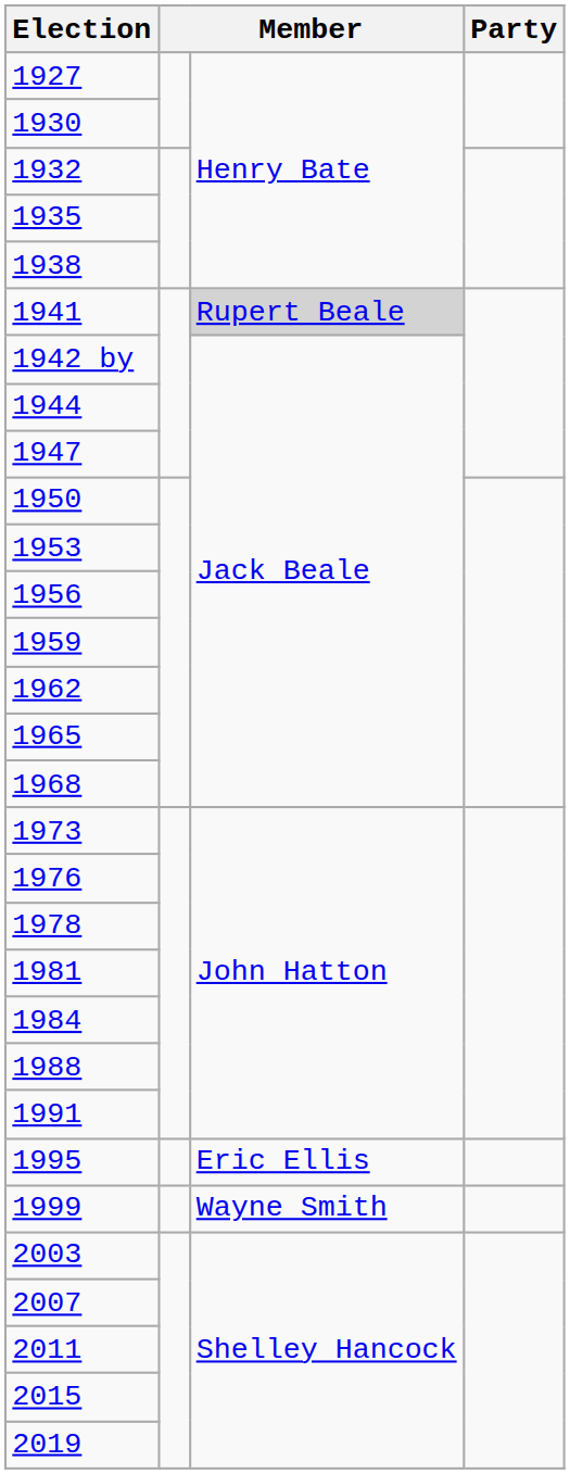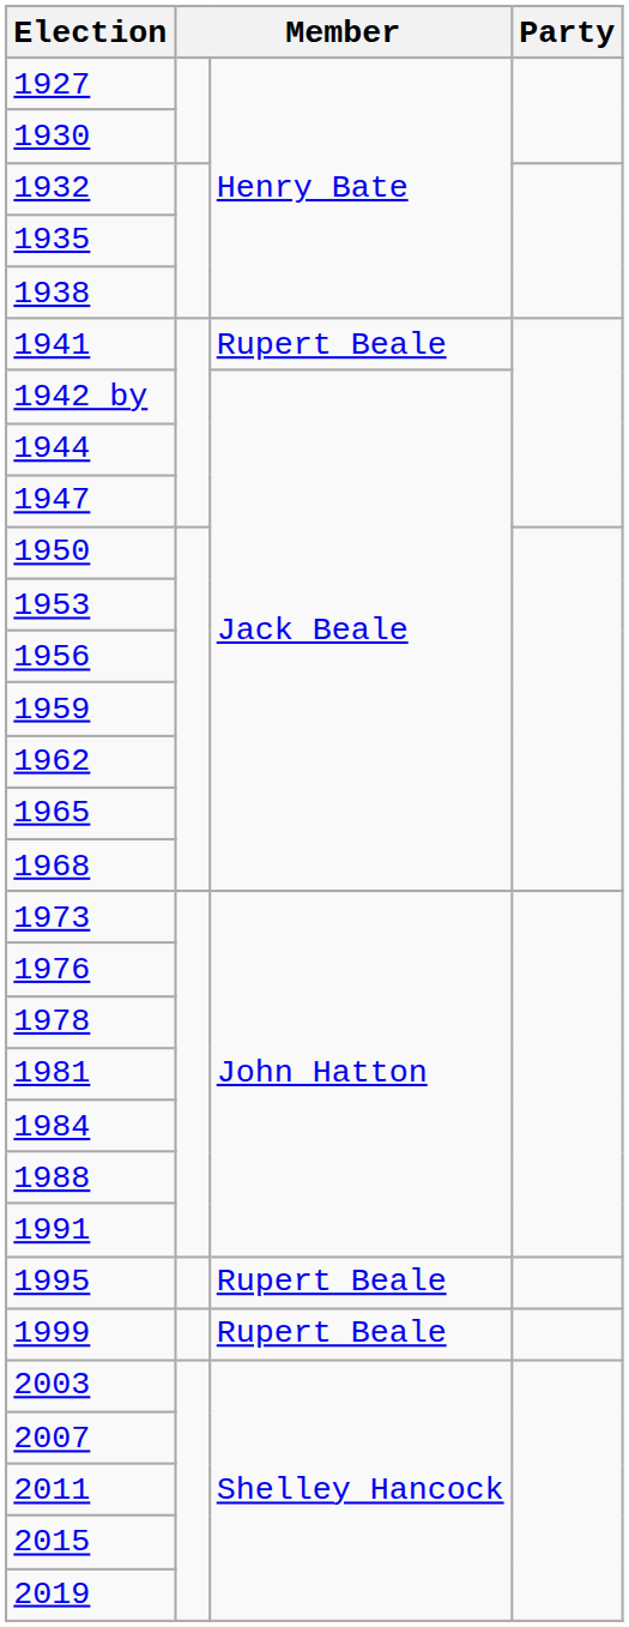 <table class="wikitable">
 <tr>
 <th>Election</th>
 <th colspan="2">Member</th>
 <th>Party</th>
 </tr>
 <tr>
 <td><a href='#'>1927</a></td>
 <td rowspan="2" > </td>
 <td rowspan="5"><a href='#'>Henry Bate</a></td>
 <td rowspan="2"></td>
 </tr>
 <tr>
 <td><a href='#'>1930</a></td>
 </tr>
 <tr>
 <td><a href='#'>1932</a></td>
 <td rowspan="3" > </td>
 <td rowspan="3"></td>
 </tr>
 <tr>
 <td><a href='#'>1935</a></td>
 </tr>
 <tr>
 <td><a href='#'>1938</a></td>
 </tr>
 <tr>
 <td><a href='#'>1941</a></td>
 <td rowspan="4" > </td>
-<td style="background: lightgrey;"><a href='#'>Rupert Beale</a></td>
+<td><a href='#'>Rupert Beale</a></td>
 <td rowspan="4"></td>
 </tr>
 <tr>
 <td><a href='#'>1942 by</a></td>
 <td rowspan="10"><a href='#'>Jack Beale</a></td>
 </tr>
 <tr>
 <td><a href='#'>1944</a></td>
 </tr>
 <tr>
 <td><a href='#'>1947</a></td>
 </tr>
 <tr>
 <td><a href='#'>1950</a></td>
 <td rowspan="7" > </td>
 <td rowspan="7"></td>
 </tr>
 <tr>
 <td><a href='#'>1953</a></td>
 </tr>
 <tr>
 <td><a href='#'>1956</a></td>
 </tr>
 <tr>
 <td><a href='#'>1959</a></td>
 </tr>
 <tr>
 <td><a href='#'>1962</a></td>
 </tr>
 <tr>
 <td><a href='#'>1965</a></td>
 </tr>
 <tr>
 <td><a href='#'>1968</a></td>
 </tr>
 <tr>
 <td><a href='#'>1973</a></td>
 <td rowspan="7" > </td>
 <td rowspan="7"><a href='#'>John Hatton</a></td>
 <td rowspan="7"></td>
 </tr>
 <tr>
 <td><a href='#'>1976</a></td>
 </tr>
 <tr>
 <td><a href='#'>1978</a></td>
 </tr>
 <tr>
 <td><a href='#'>1981</a></td>
 </tr>
 <tr>
 <td><a href='#'>1984</a></td>
 </tr>
 <tr>
 <td><a href='#'>1988</a></td>
 </tr>
 <tr>
 <td><a href='#'>1991</a></td>
 </tr>
 <tr>
 <td><a href='#'>1995</a></td>
 <td> </td>
-<td><a href='#'>Eric Ellis</a></td>
+<td><a href='#'>Rupert Beale</a></td>
 <td></td>
 </tr>
 <tr>
 <td><a href='#'>1999</a></td>
 <td> </td>
-<td><a href='#'>Wayne Smith</a></td>
+<td><a href='#'>Rupert Beale</a></td>
 <td></td>
 </tr>
 <tr>
 <td><a href='#'>2003</a></td>
 <td rowspan="5" > </td>
 <td rowspan="5"><a href='#'>Shelley Hancock</a></td>
 <td rowspan="5"></td>
 </tr>
 <tr>
 <td><a href='#'>2007</a></td>
 </tr>
 <tr>
 <td><a href='#'>2011</a></td>
 </tr>
 <tr>
 <td><a href='#'>2015</a></td>
 </tr>
 <tr>
 <td><a href='#'>2019</a></td>
 </tr>
 </table>
